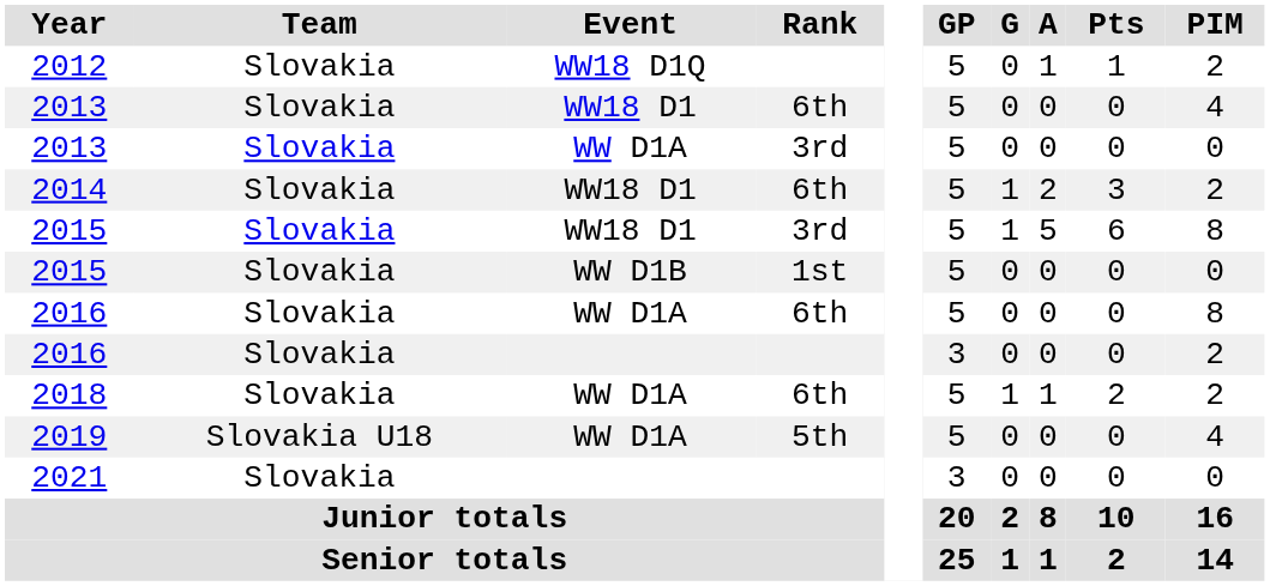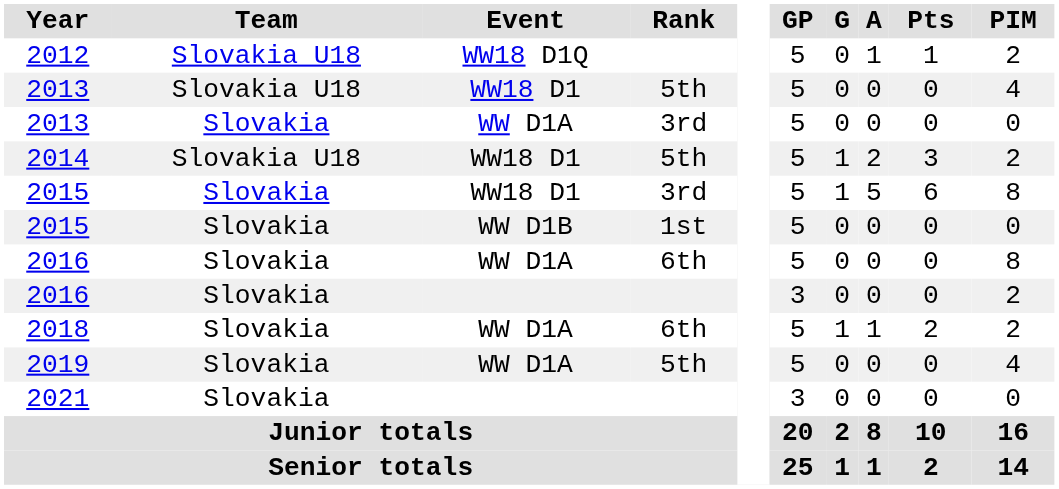 <table border="0" cellpadding="1" cellspacing="0" style="text-align:center; width:40em">
 <tr align="centre" bgcolor="#e0e0e0">
 <th>Year</th>
 <th>Team</th>
 <th>Event</th>
 <th>Rank</th>
 <th rowspan="98" bgcolor="#ffffff"> </th>
 <th>GP</th>
 <th>G</th>
 <th>A</th>
 <th>Pts</th>
 <th>PIM</th>
 </tr>
 <tr>
 <td><a href='#'>2012</a></td>
-<td>Slovakia</td>
+<td><a href='#'>Slovakia U18</a></td>
 <td><a href='#'>WW18</a> D1Q</td>
 <td></td>
 <td>5</td>
 <td>0</td>
 <td>1</td>
 <td>1</td>
 <td>2</td>
 </tr>
 <tr bgcolor="#f0f0f0">
 <td><a href='#'>2013</a></td>
-<td>Slovakia</td>
+<td>Slovakia U18</td>
 <td><a href='#'>WW18</a> D1</td>
-<td>6th</td>
+<td>5th</td>
 <td>5</td>
 <td>0</td>
 <td>0</td>
 <td>0</td>
 <td>4</td>
 </tr>
 <tr>
 <td><a href='#'>2013</a></td>
 <td><a href='#'>Slovakia</a></td>
 <td><a href='#'>WW</a> D1A</td>
 <td>3rd</td>
 <td>5</td>
 <td>0</td>
 <td>0</td>
 <td>0</td>
 <td>0</td>
 </tr>
 <tr bgcolor="#f0f0f0">
 <td><a href='#'>2014</a></td>
-<td>Slovakia</td>
+<td>Slovakia U18</td>
 <td>WW18 D1</td>
-<td>6th</td>
+<td>5th</td>
 <td>5</td>
 <td>1</td>
 <td>2</td>
 <td>3</td>
 <td>2</td>
 </tr>
 <tr>
 <td><a href='#'>2015</a></td>
 <td><a href='#'>Slovakia</a></td>
 <td>WW18 D1</td>
 <td>3rd</td>
 <td>5</td>
 <td>1</td>
 <td>5</td>
 <td>6</td>
 <td>8</td>
 </tr>
 <tr bgcolor="#f0f0f0">
 <td><a href='#'>2015</a></td>
 <td>Slovakia</td>
 <td>WW D1B</td>
 <td>1st</td>
 <td>5</td>
 <td>0</td>
 <td>0</td>
 <td>0</td>
 <td>0</td>
 </tr>
 <tr>
 <td><a href='#'>2016</a></td>
 <td>Slovakia</td>
 <td>WW D1A</td>
 <td>6th</td>
 <td>5</td>
 <td>0</td>
 <td>0</td>
 <td>0</td>
 <td>8</td>
 </tr>
 <tr bgcolor="#f0f0f0">
 <td><a href='#'>2016</a></td>
 <td>Slovakia</td>
 <td></td>
 <td></td>
 <td>3</td>
 <td>0</td>
 <td>0</td>
 <td>0</td>
 <td>2</td>
 </tr>
 <tr>
 <td><a href='#'>2018</a></td>
 <td>Slovakia</td>
 <td>WW D1A</td>
 <td>6th</td>
 <td>5</td>
 <td>1</td>
 <td>1</td>
 <td>2</td>
 <td>2</td>
 </tr>
 <tr bgcolor="#f0f0f0">
 <td><a href='#'>2019</a></td>
-<td>Slovakia U18</td>
+<td>Slovakia</td>
 <td>WW D1A</td>
 <td>5th</td>
 <td>5</td>
 <td>0</td>
 <td>0</td>
 <td>0</td>
 <td>4</td>
 </tr>
 <tr>
 <td><a href='#'>2021</a></td>
 <td>Slovakia</td>
 <td></td>
 <td></td>
 <td>3</td>
 <td>0</td>
 <td>0</td>
 <td>0</td>
 <td>0</td>
 </tr>
 <tr align="centre" bgcolor="#e0e0e0">
 <th colspan="4">Junior totals</th>
 <th>20</th>
 <th>2</th>
 <th>8</th>
 <th>10</th>
 <th>16</th>
 </tr>
 <tr align="centre" bgcolor="#e0e0e0">
 <th colspan="4">Senior totals</th>
 <th>25</th>
 <th>1</th>
 <th>1</th>
 <th>2</th>
 <th>14</th>
 </tr>
 </table>
